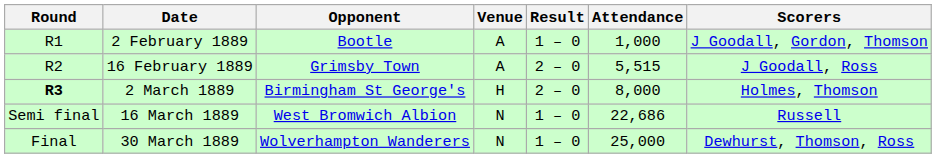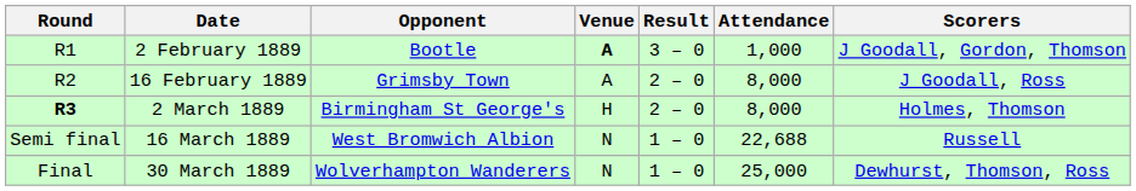 <table class="wikitable" style="font-size:100%; text-align:center">
 <tr>
 <th>Round</th>
 <th>Date</th>
 <th>Opponent</th>
 <th>Venue</th>
 <th>Result</th>
 <th>Attendance</th>
 <th>Scorers</th>
 </tr>
 <tr style="background-color: #CCFFCC;">
 <td>R1</td>
 <td>2 February 1889</td>
 <td><a href='#'>Bootle</a></td>
-<td>A</td>
-<td>1 – 0</td>
+<td><strong>A</strong></td>
+<td>3 – 0</td>
 <td>1,000</td>
 <td><a href='#'>J Goodall</a>, <a href='#'>Gordon</a>, <a href='#'>Thomson</a></td>
 </tr>
 <tr style="background-color: #CCFFCC;">
 <td>R2</td>
 <td>16 February 1889</td>
 <td><a href='#'>Grimsby Town</a></td>
 <td>A</td>
 <td>2 – 0</td>
-<td>5,515</td>
+<td>8,000</td>
 <td><a href='#'>J Goodall</a>, <a href='#'>Ross</a></td>
 </tr>
 <tr style="background-color: #CCFFCC;">
 <td><strong>R3</strong></td>
 <td>2 March 1889</td>
 <td><a href='#'>Birmingham St George's</a></td>
 <td>H</td>
 <td>2 – 0</td>
 <td>8,000</td>
 <td><a href='#'>Holmes</a>, <a href='#'>Thomson</a></td>
 </tr>
 <tr style="background-color: #CCFFCC;">
 <td>Semi final</td>
 <td>16 March 1889</td>
 <td><a href='#'>West Bromwich Albion</a></td>
 <td>N</td>
 <td>1 – 0</td>
-<td>22,686</td>
+<td>22,688</td>
 <td><a href='#'>Russell</a></td>
 </tr>
 <tr style="background-color: #CCFFCC;">
 <td>Final</td>
 <td>30 March 1889</td>
 <td><a href='#'>Wolverhampton Wanderers</a></td>
 <td>N</td>
 <td>1 – 0</td>
 <td>25,000</td>
 <td><a href='#'>Dewhurst</a>, <a href='#'>Thomson</a>, <a href='#'>Ross</a></td>
 </tr>
 </table>
